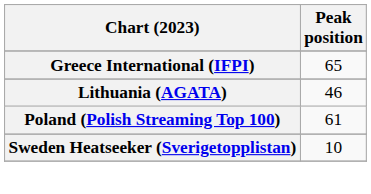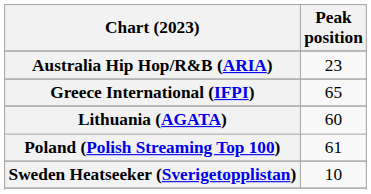 <table class="wikitable sortable plainrowheaders" style="text-align:center">
 <tr>
 <th scope="col">Chart (2023)</th>
 <th scope="col">Peak<br>position</th>
 </tr>
 <tr>
+</tr>
+<tr>
+<th scope="row">Australia Hip Hop/R&B (<a href='#'>ARIA</a>)</th>
+<td>23</td>
 </tr>
 <tr>
 </tr>
 <tr>
 </tr>
 <tr>
 </tr>
 <tr>
 </tr>
 <tr>
 <th scope="row">Greece International (<a href='#'>IFPI</a>)</th>
 <td>65</td>
 </tr>
 <tr>
 </tr>
 <tr>
 <th scope="row">Lithuania (<a href='#'>AGATA</a>)</th>
-<td>46</td>
+<td>60</td>
 </tr>
 <tr>
 <th scope="row">Poland (<a href='#'>Polish Streaming Top 100</a>)</th>
 <td>61</td>
 </tr>
 <tr>
 </tr>
 <tr>
 </tr>
 <tr>
 <th scope="row">Sweden Heatseeker (<a href='#'>Sverigetopplistan</a>)</th>
 <td>10</td>
 </tr>
 <tr>
 </tr>
 <tr>
 </tr>
 <tr>
 </tr>
 </table>
